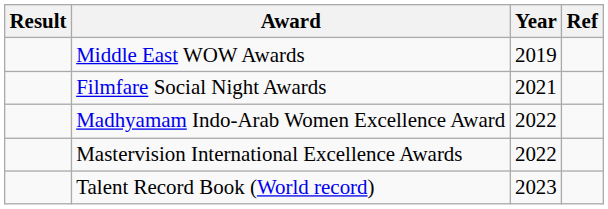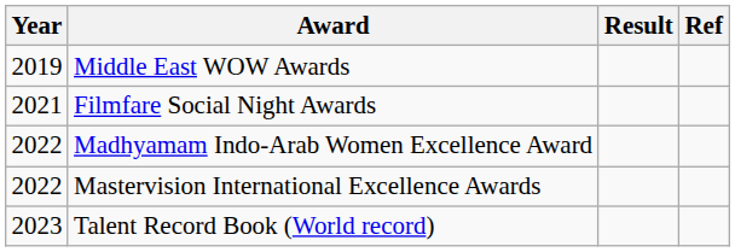 <table class="wikitable">
 <tr>
+<th>Year</th>
+<th>Award</th>
 <th>Result</th>
-<th>Award</th>
-<th>Year</th>
 <th>Ref</th>
 </tr>
 <tr>
+<td>2019</td>
+<td><a href='#'>Middle East</a> WOW Awards</td>
 <td></td>
-<td><a href='#'>Middle East</a> WOW Awards</td>
-<td>2019</td>
 <td></td>
 </tr>
 <tr>
+<td>2021</td>
+<td><a href='#'>Filmfare</a> Social Night Awards</td>
 <td></td>
-<td><a href='#'>Filmfare</a> Social Night Awards</td>
-<td>2021</td>
 <td></td>
 </tr>
 <tr>
+<td>2022</td>
+<td><a href='#'>Madhyamam</a>  Indo-Arab Women Excellence Award</td>
 <td></td>
-<td><a href='#'>Madhyamam</a>  Indo-Arab Women Excellence Award</td>
-<td>2022</td>
 <td></td>
 </tr>
 <tr>
+<td>2022</td>
+<td>Mastervision International Excellence Awards</td>
 <td></td>
-<td>Mastervision International Excellence Awards</td>
-<td>2022</td>
 <td></td>
 </tr>
 <tr>
+<td>2023</td>
+<td>Talent Record Book (<a href='#'>World record</a>)</td>
 <td></td>
-<td>Talent Record Book (<a href='#'>World record</a>)</td>
-<td>2023</td>
 <td></td>
 </tr>
 </table>
